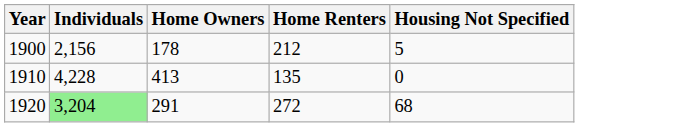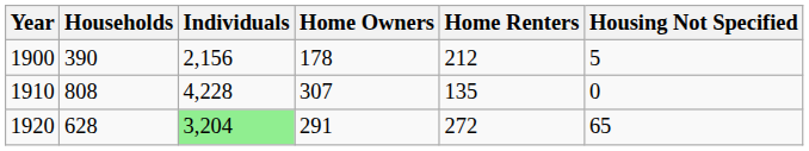 <table class="wikitable">
 <tr>
 <th>Year</th>
+<th>Households</th>
 <th>Individuals</th>
 <th>Home Owners</th>
 <th>Home Renters</th>
 <th>Housing Not Specified</th>
 </tr>
 <tr>
 <td>1900</td>
+<td>390</td>
 <td>2,156</td>
 <td>178</td>
 <td>212</td>
 <td>5</td>
 </tr>
 <tr>
 <td>1910</td>
+<td>808</td>
 <td>4,228</td>
-<td>413</td>
+<td>307</td>
 <td>135</td>
 <td>0</td>
 </tr>
 <tr>
 <td>1920</td>
+<td>628</td>
 <td style="background: lightgreen;">3,204</td>
 <td>291</td>
 <td>272</td>
-<td>68</td>
+<td>65</td>
 </tr>
 </table>
